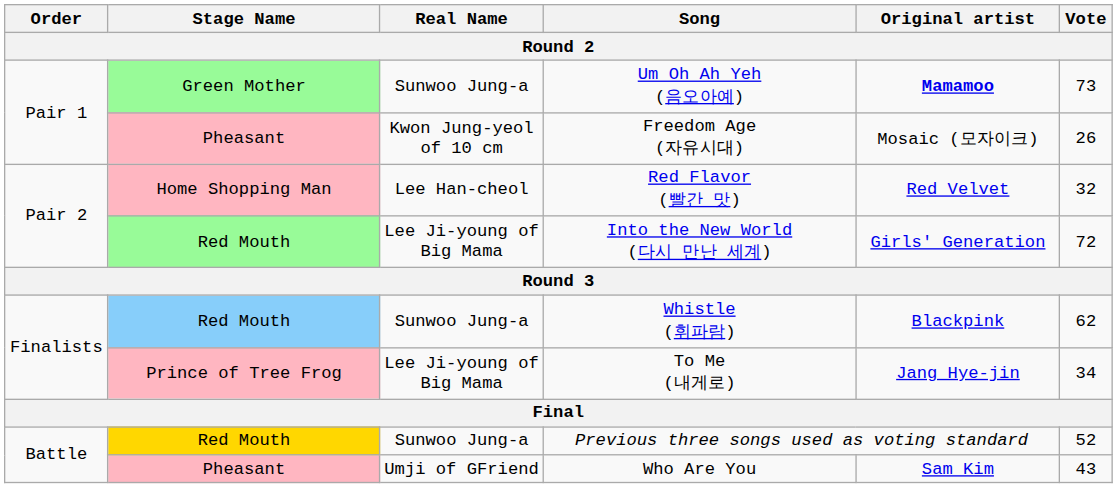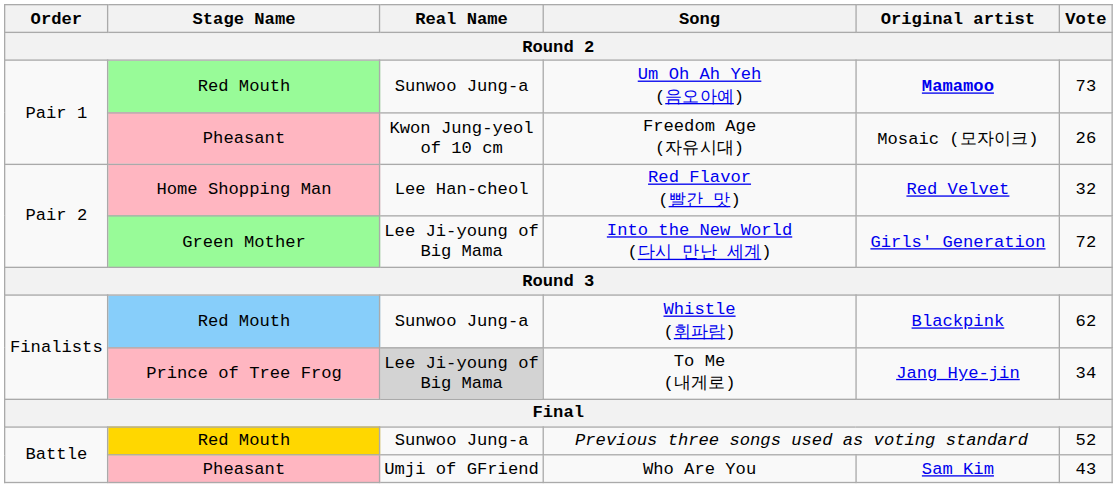 <table class="wikitable" style="text-align:center; width:95%;">
 <tr>
 <th style="width:1%;">Order</th>
 <th style="width:20%;">Stage Name</th>
 <th style="width:12%;">Real Name</th>
 <th style="width:23%;">Song</th>
 <th style="width:15%;">Original artist</th>
 <th style="width:1%;">Vote</th>
 </tr>
 <tr>
 <th colspan=6>Round 2</th>
 </tr>
 <tr>
 <td rowspan=2>Pair 1</td>
-<td bgcolor="palegreen">Green Mother</td>
+<td bgcolor="palegreen">Red Mouth</td>
 <td>Sunwoo Jung-a</td>
 <td><a href='#'>Um Oh Ah Yeh</a><br>(<a href='#'>음오아예</a>)</td>
 <td><strong><a href='#'>Mamamoo</a></strong></td>
 <td>73</td>
 </tr>
 <tr>
 <td bgcolor="lightpink">Pheasant</td>
 <td>Kwon Jung-yeol of 10 cm</td>
 <td>Freedom Age<br>(자유시대)</td>
 <td>Mosaic (모자이크)</td>
 <td>26</td>
 </tr>
 <tr>
 <td rowspan=2>Pair 2</td>
 <td bgcolor="lightpink">Home Shopping Man</td>
 <td>Lee Han-cheol</td>
 <td><a href='#'>Red Flavor</a><br>(<a href='#'>빨간 맛</a>)</td>
 <td><a href='#'>Red Velvet</a></td>
 <td>32</td>
 </tr>
 <tr>
-<td bgcolor="palegreen">Red Mouth</td>
+<td bgcolor="palegreen">Green Mother</td>
 <td>Lee Ji-young of Big Mama</td>
 <td><a href='#'>Into the New World</a><br>(<a href='#'>다시 만난 세계</a>)</td>
 <td><a href='#'>Girls' Generation</a></td>
 <td>72</td>
 </tr>
 <tr>
 <th colspan=6>Round 3</th>
 </tr>
 <tr>
 <td rowspan=2>Finalists</td>
 <td bgcolor="lightskyblue">Red Mouth</td>
 <td>Sunwoo Jung-a</td>
 <td><a href='#'>Whistle</a><br>(<a href='#'>휘파람</a>)</td>
 <td><a href='#'>Blackpink</a></td>
 <td>62</td>
 </tr>
 <tr>
 <td bgcolor="lightpink">Prince of Tree Frog</td>
-<td>Lee Ji-young of Big Mama</td>
+<td style="background: lightgrey;">Lee Ji-young of Big Mama</td>
 <td>To Me<br>(내게로)</td>
 <td><a href='#'>Jang Hye-jin</a></td>
 <td>34</td>
 </tr>
 <tr>
 <th colspan=6>Final</th>
 </tr>
 <tr>
 <td rowspan=2>Battle</td>
 <td bgcolor="gold">Red Mouth</td>
 <td>Sunwoo Jung-a</td>
 <td colspan=2><em>Previous three songs used as voting standard</em></td>
 <td>52</td>
 </tr>
 <tr>
 <td bgcolor="lightpink">Pheasant</td>
 <td>Umji of GFriend</td>
 <td>Who Are You<br></td>
 <td><a href='#'>Sam Kim</a></td>
 <td>43</td>
 </tr>
 </table>
